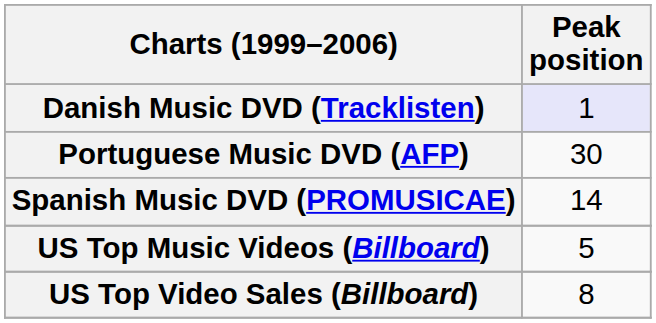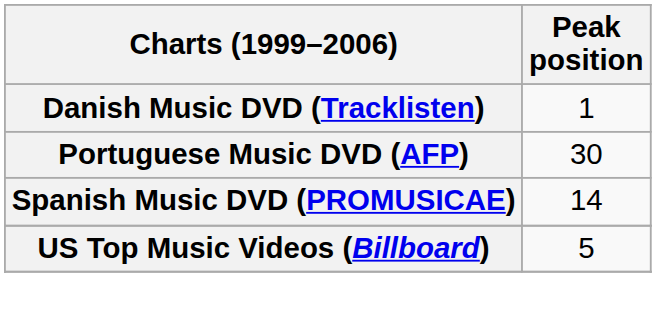 <table class="wikitable sortable plainrowheaders">
 <tr>
 <th>Charts (1999–2006)</th>
 <th>Peak<br>position</th>
 </tr>
 <tr>
 <th scope="row">Danish Music DVD (<a href='#'>Tracklisten</a>)</th>
-<td align="center" style="background: lavender;">1</td>
+<td align="center">1</td>
 </tr>
 <tr>
 <th scope="row">Portuguese Music DVD (<a href='#'>AFP</a>)</th>
 <td align="center">30</td>
 </tr>
 <tr>
 <th scope="row">Spanish Music DVD (<a href='#'>PROMUSICAE</a>)</th>
 <td align="center">14</td>
 </tr>
 <tr>
 </tr>
 <tr>
 <th scope="row">US Top Music Videos (<em><a href='#'>Billboard</a></em>)</th>
 <td align="center">5</td>
 </tr>
 <tr>
 </tr>
 <tr>
-<th scope="row">US Top Video Sales (<em>Billboard</em>)</th>
-<td align="center">8</td>
-</tr>
-<tr>
 </tr>
 </table>
